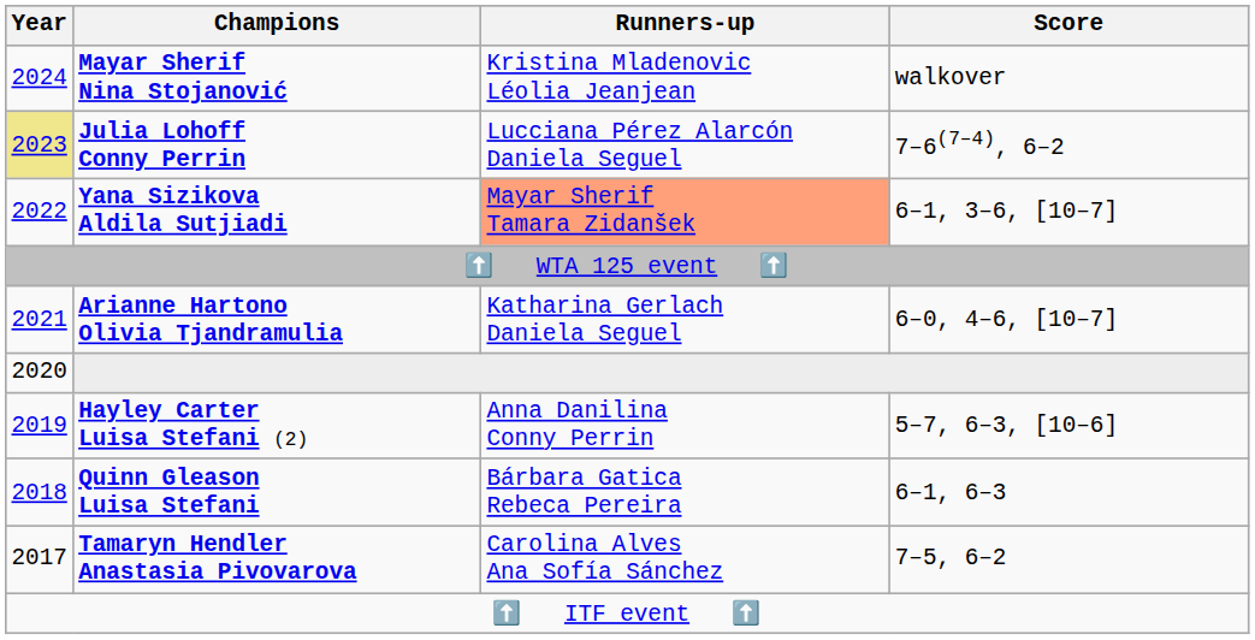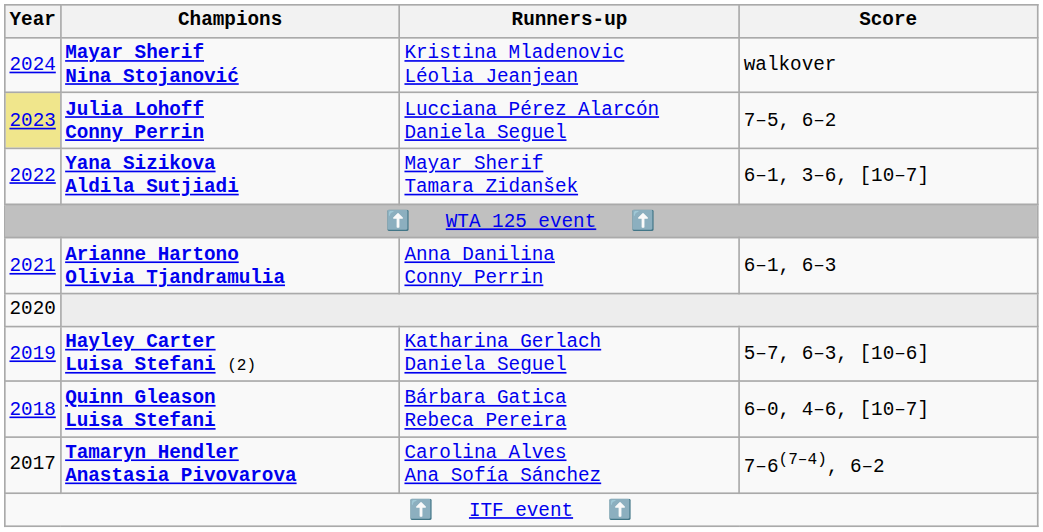 <table class="wikitable" style="font-size:90%">
 <tr>
 <th>Year</th>
 <th width="200">Champions</th>
 <th width="200">Runners-up</th>
 <th width="175">Score</th>
 </tr>
 <tr>
 <td><a href='#'>2024</a></td>
 <td> <strong><a href='#'>Mayar Sherif</a></strong> <br>  <strong><a href='#'>Nina Stojanović</a></strong></td>
 <td> <a href='#'>Kristina Mladenovic</a> <br>  <a href='#'>Léolia Jeanjean</a></td>
 <td>walkover</td>
 </tr>
 <tr>
 <td style="background: khaki;"><a href='#'>2023</a></td>
 <td> <strong><a href='#'>Julia Lohoff</a></strong> <br>  <strong><a href='#'>Conny Perrin</a></strong></td>
 <td> <a href='#'>Lucciana Pérez Alarcón</a> <br>  <a href='#'>Daniela Seguel</a></td>
-<td>7–6<sup>(7–4)</sup>, 6–2</td>
+<td>7–5, 6–2</td>
 </tr>
 <tr>
 <td><a href='#'>2022</a></td>
 <td> <strong><a href='#'>Yana Sizikova</a></strong> <br>  <strong><a href='#'>Aldila Sutjiadi</a></strong></td>
-<td style="background: lightsalmon;"> <a href='#'>Mayar Sherif</a> <br>  <a href='#'>Tamara Zidanšek</a></td>
+<td> <a href='#'>Mayar Sherif</a> <br>  <a href='#'>Tamara Zidanšek</a></td>
 <td>6–1, 3–6, [10–7]</td>
 </tr>
 <tr>
 <td colspan="4" align="center" bgcolor=silver>⬆️   <a href='#'>WTA 125 event</a>   ⬆️</td>
 </tr>
 <tr>
 <td><a href='#'>2021</a></td>
 <td> <strong><a href='#'>Arianne Hartono</a></strong> <br>  <strong><a href='#'>Olivia Tjandramulia</a></strong></td>
-<td> <a href='#'>Katharina Gerlach</a> <br>  <a href='#'>Daniela Seguel</a></td>
-<td>6–0, 4–6, [10–7]</td>
+<td> <a href='#'>Anna Danilina</a> <br>  <a href='#'>Conny Perrin</a></td>
+<td>6–1, 6–3</td>
 </tr>
 <tr>
 <td>2020</td>
 <td colspan=3 bgcolor="#ededed"></td>
 </tr>
 <tr>
 <td><a href='#'>2019</a></td>
 <td> <strong><a href='#'>Hayley Carter</a></strong> <br>  <strong><a href='#'>Luisa Stefani</a></strong> <small>(2)</small></td>
-<td> <a href='#'>Anna Danilina</a> <br>  <a href='#'>Conny Perrin</a></td>
+<td> <a href='#'>Katharina Gerlach</a> <br>  <a href='#'>Daniela Seguel</a></td>
 <td>5–7, 6–3, [10–6]</td>
 </tr>
 <tr>
 <td><a href='#'>2018</a></td>
 <td> <strong><a href='#'>Quinn Gleason</a></strong> <br>  <strong><a href='#'>Luisa Stefani</a></strong></td>
 <td> <a href='#'>Bárbara Gatica</a> <br>  <a href='#'>Rebeca Pereira</a></td>
-<td>6–1, 6–3</td>
+<td>6–0, 4–6, [10–7]</td>
 </tr>
 <tr>
 <td>2017</td>
 <td> <strong><a href='#'>Tamaryn Hendler</a></strong> <br>  <strong><a href='#'>Anastasia Pivovarova</a></strong></td>
 <td> <a href='#'>Carolina Alves</a> <br>  <a href='#'>Ana Sofía Sánchez</a></td>
-<td>7–5, 6–2</td>
+<td>7–6<sup>(7–4)</sup>, 6–2</td>
 </tr>
 <tr>
 <td colspan="4" align="center">⬆️   <a href='#'>ITF event</a>   ⬆️</td>
 </tr>
 </table>
